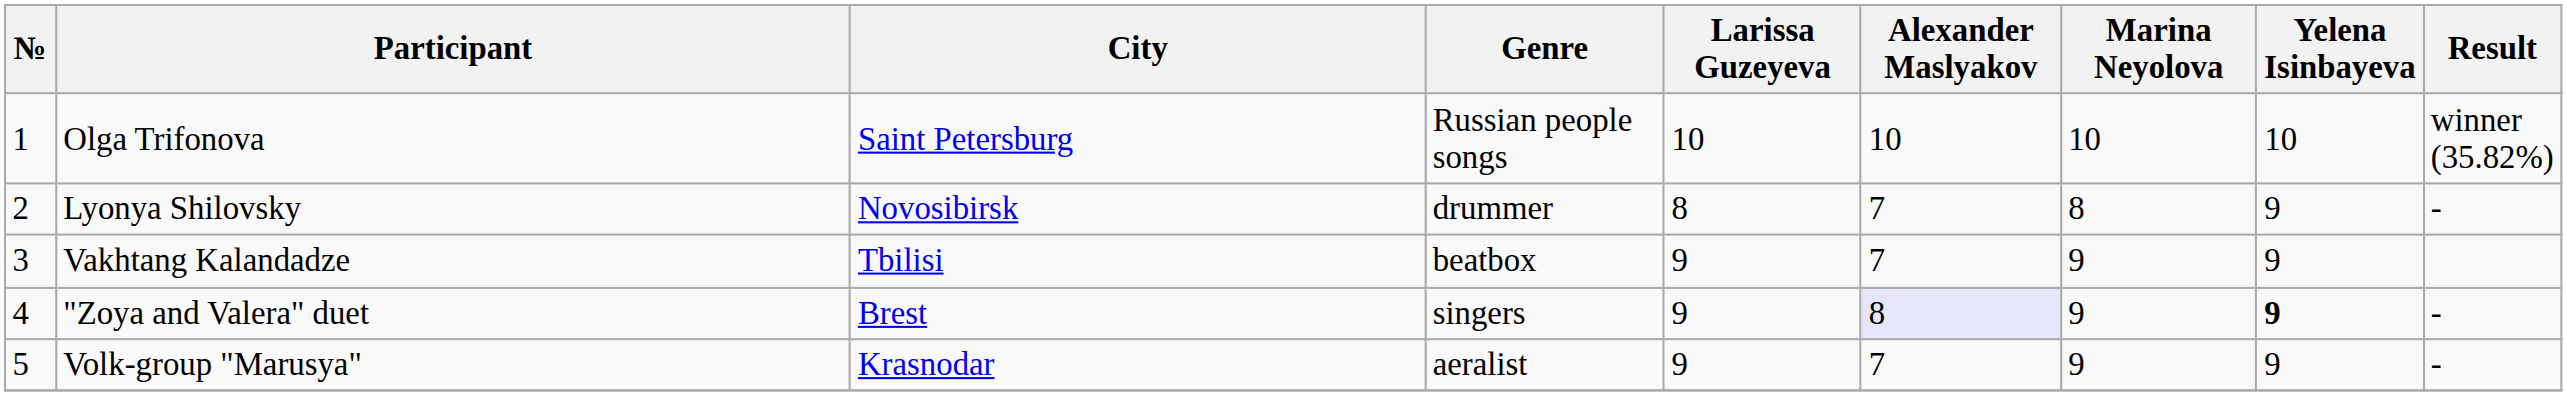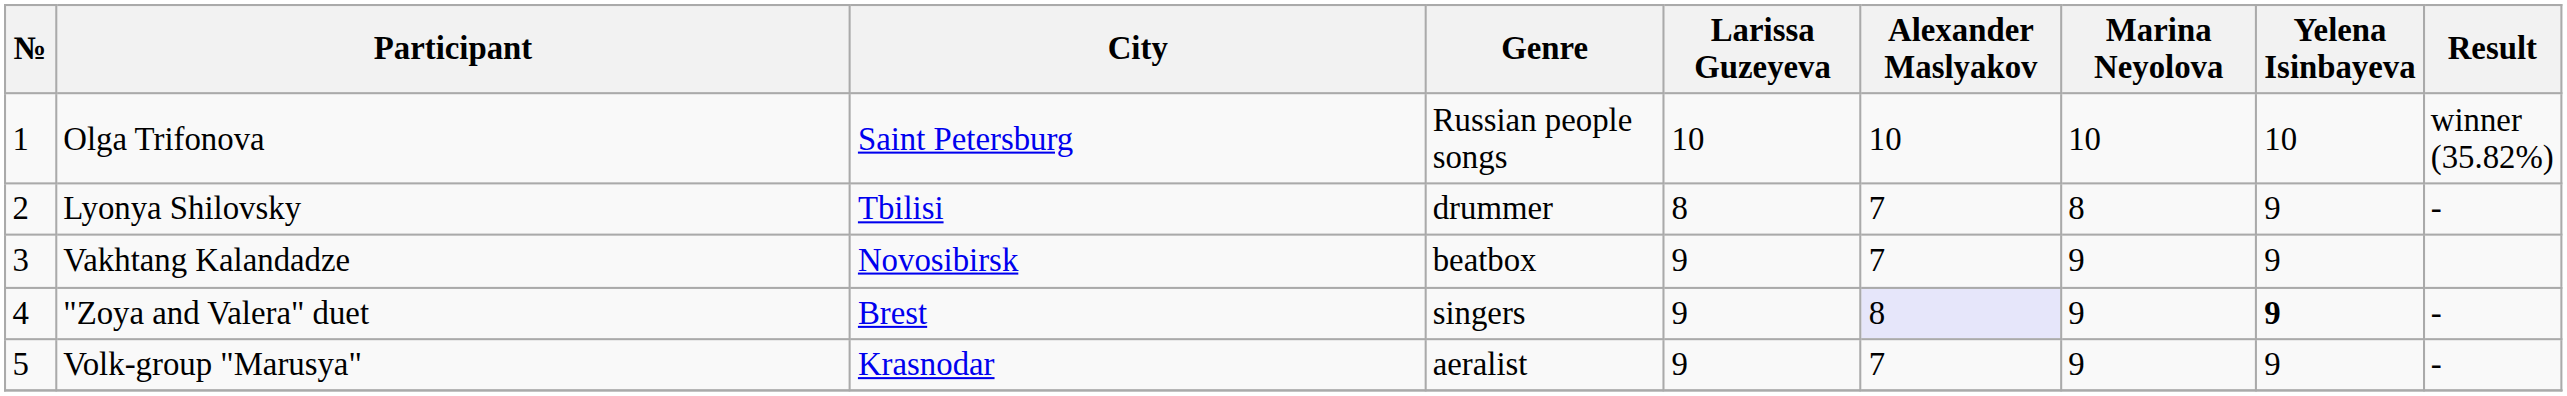 <table class="wikitable">
 <tr>
 <th width="2%">№</th>
 <th width="35%">Participant</th>
 <th width="25%">City</th>
 <th width="10%">Genre</th>
 <th width="8%">Larissa Guzeyeva</th>
 <th width="8%">Alexander Maslyakov</th>
 <th width="8%">Marina Neyolova</th>
 <th width="8%">Yelena Isinbayeva</th>
 <th width="8%">Result</th>
 </tr>
 <tr>
 <td>1</td>
 <td>Olga Trifonova</td>
 <td><a href='#'>Saint Petersburg</a></td>
 <td>Russian people songs</td>
 <td>10</td>
 <td>10</td>
 <td>10</td>
 <td>10</td>
 <td>winner (35.82%)</td>
 </tr>
 <tr>
 <td>2</td>
 <td>Lyonya Shilovsky</td>
-<td><a href='#'>Novosibirsk</a></td>
+<td><a href='#'>Tbilisi</a></td>
 <td>drummer</td>
 <td>8</td>
 <td>7</td>
 <td>8</td>
 <td>9</td>
 <td>-</td>
 </tr>
 <tr>
 <td>3</td>
 <td>Vakhtang Kalandadze</td>
-<td><a href='#'>Tbilisi</a></td>
+<td><a href='#'>Novosibirsk</a></td>
 <td>beatbox</td>
 <td>9</td>
 <td>7</td>
 <td>9</td>
 <td>9</td>
 </tr>
 <tr>
 <td>4</td>
 <td>"Zoya and Valera" duet</td>
 <td><a href='#'>Brest</a></td>
 <td>singers</td>
 <td>9</td>
 <td style="background: lavender;">8</td>
 <td>9</td>
 <td><strong>9</strong></td>
 <td>-</td>
 </tr>
 <tr>
 <td>5</td>
 <td>Volk-group "Marusya"</td>
 <td><a href='#'>Krasnodar</a></td>
 <td>aeralist</td>
 <td>9</td>
 <td>7</td>
 <td>9</td>
 <td>9</td>
 <td>-</td>
 </tr>
 <tr>
 </tr>
 </table>
